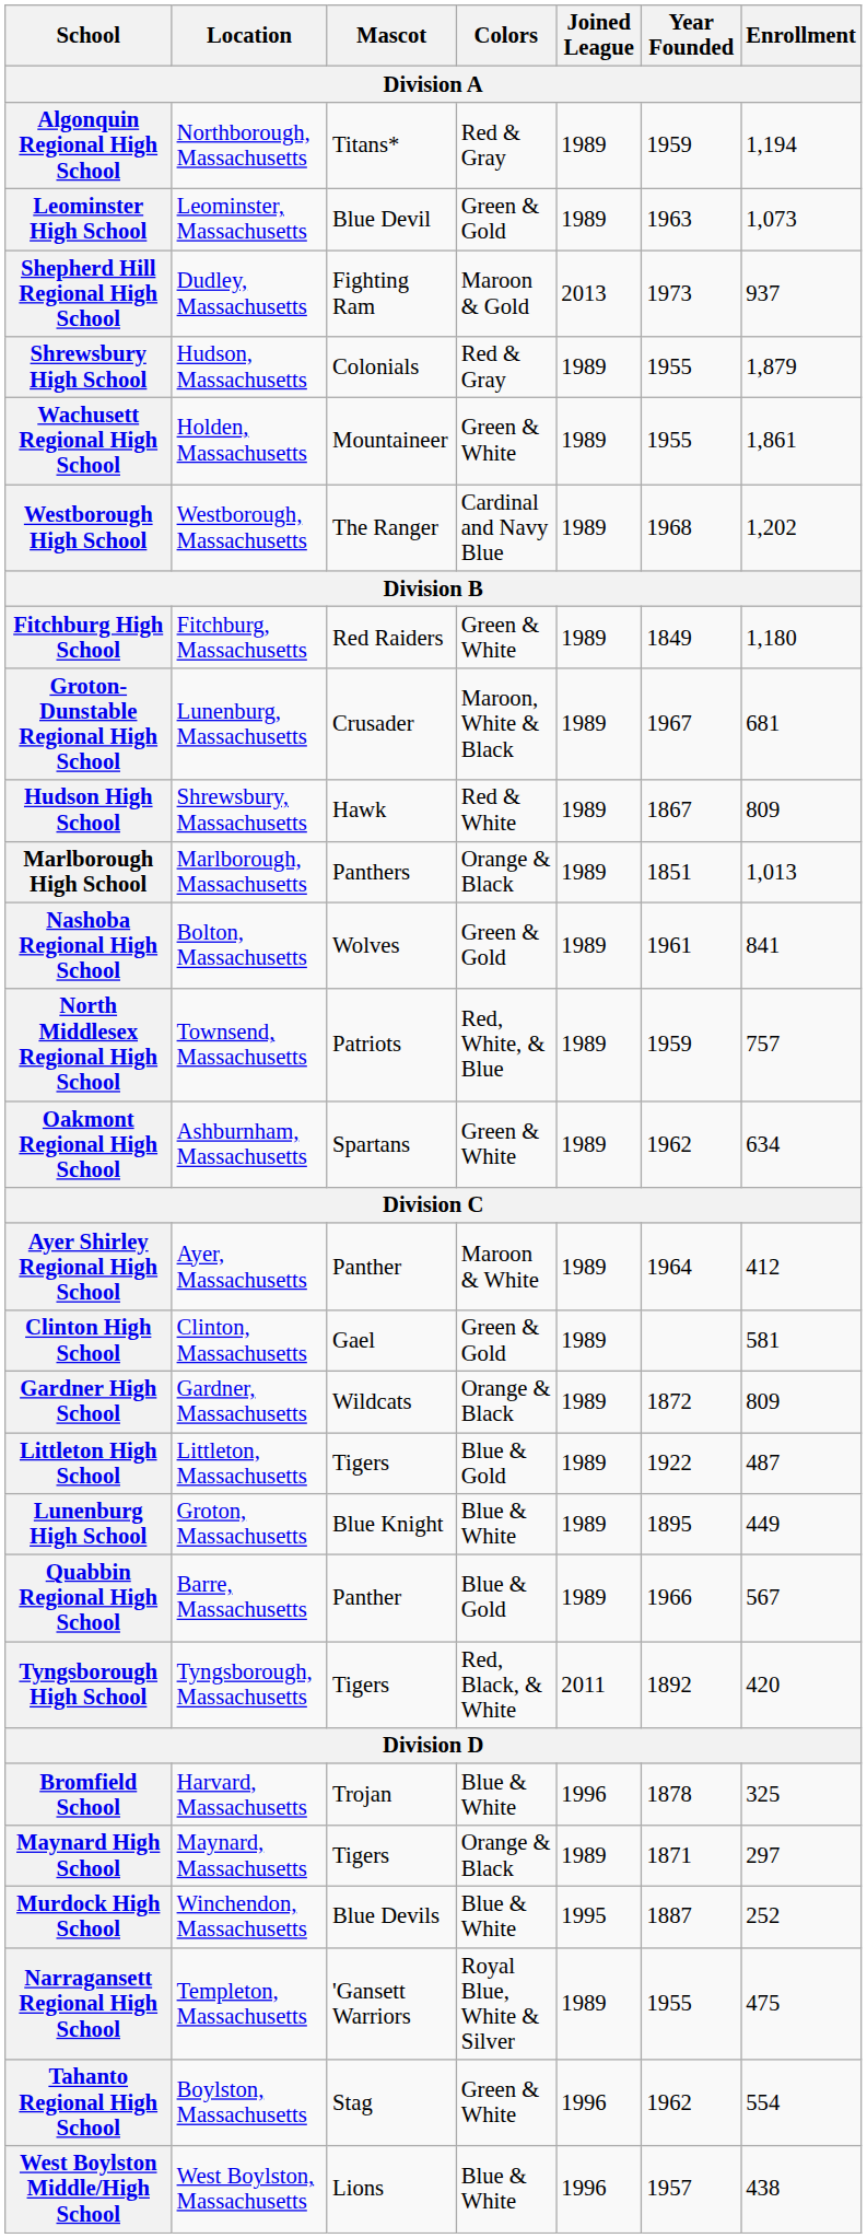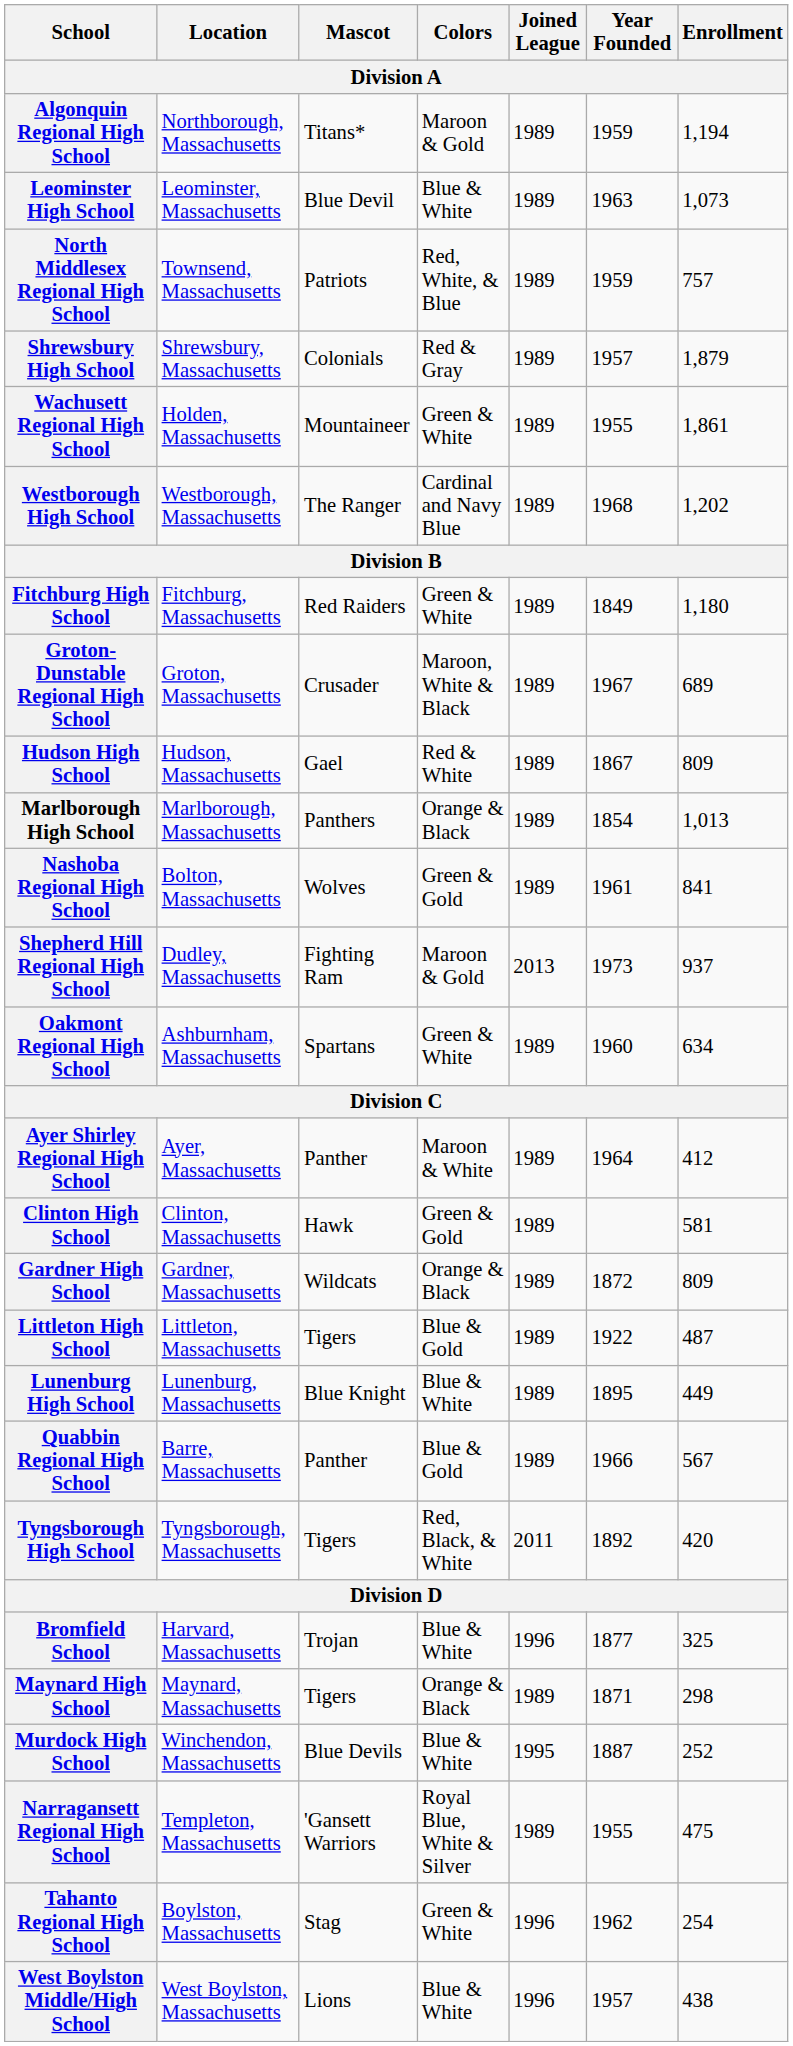 <table class="wikitable">
 <tr>
 <th>School</th>
 <th>Location</th>
 <th>Mascot</th>
 <th>Colors</th>
 <th>Joined League</th>
 <th>Year Founded</th>
 <th>Enrollment</th>
 </tr>
 <tr>
 <th colspan="7">Division A</th>
 </tr>
 <tr>
 <th><a href='#'>Algonquin Regional High School</a></th>
 <td><a href='#'>Northborough, Massachusetts</a></td>
 <td>Titans*</td>
-<td>Red & Gray  </td>
+<td>Maroon & Gold      </td>
 <td>1989</td>
 <td>1959</td>
 <td>1,194</td>
 </tr>
 <tr>
 <th><a href='#'>Leominster High School</a></th>
 <td><a href='#'>Leominster, Massachusetts</a></td>
 <td>Blue Devil</td>
-<td>Green & Gold        </td>
+<td>Blue & White  </td>
 <td>1989</td>
 <td>1963</td>
 <td>1,073</td>
 </tr>
 <tr>
-<th><a href='#'>Shepherd Hill Regional High School</a></th>
-<td><a href='#'>Dudley, Massachusetts</a></td>
-<td>Fighting Ram</td>
-<td>Maroon & Gold      </td>
-<td>2013</td>
-<td>1973</td>
-<td>937</td>
+<th><a href='#'>North Middlesex Regional High School</a></th>
+<td><a href='#'>Townsend, Massachusetts</a></td>
+<td>Patriots</td>
+<td>Red, White, & Blue        </td>
+<td>1989</td>
+<td>1959</td>
+<td>757</td>
 </tr>
 <tr>
 <th><a href='#'>Shrewsbury High School</a></th>
-<td><a href='#'>Hudson, Massachusetts</a></td>
+<td><a href='#'>Shrewsbury, Massachusetts</a></td>
 <td>Colonials</td>
 <td>Red & Gray  </td>
 <td>1989</td>
-<td>1955</td>
+<td>1957</td>
 <td>1,879</td>
 </tr>
 <tr>
 <th><a href='#'>Wachusett Regional High School</a></th>
 <td><a href='#'>Holden, Massachusetts</a></td>
 <td>Mountaineer</td>
 <td>Green & White      </td>
 <td>1989</td>
 <td>1955</td>
 <td>1,861</td>
 </tr>
 <tr>
 <th><a href='#'>Westborough High School</a></th>
 <td><a href='#'>Westborough, Massachusetts</a></td>
 <td>The Ranger</td>
 <td>Cardinal and Navy Blue  </td>
 <td>1989</td>
 <td>1968</td>
 <td>1,202</td>
 </tr>
 <tr>
 <th colspan="7">Division B</th>
 </tr>
 <tr>
 <th><a href='#'>Fitchburg High School</a></th>
 <td><a href='#'>Fitchburg, Massachusetts</a></td>
 <td>Red Raiders</td>
 <td>Green & White      </td>
 <td>1989</td>
 <td>1849</td>
 <td>1,180</td>
 </tr>
 <tr>
 <th><a href='#'>Groton-Dunstable Regional High School</a></th>
-<td><a href='#'>Lunenburg, Massachusetts</a></td>
+<td><a href='#'>Groton, Massachusetts</a></td>
 <td>Crusader</td>
 <td>Maroon, White & Black   </td>
 <td>1989</td>
 <td>1967</td>
-<td>681</td>
+<td>689</td>
 </tr>
 <tr>
 <th><a href='#'>Hudson High School</a></th>
-<td><a href='#'>Shrewsbury, Massachusetts</a></td>
-<td>Hawk</td>
+<td><a href='#'>Hudson, Massachusetts</a></td>
+<td>Gael</td>
 <td>Red & White  </td>
 <td>1989</td>
 <td>1867</td>
 <td>809</td>
 </tr>
 <tr>
 <th>Marlborough High School</th>
 <td><a href='#'>Marlborough, Massachusetts</a></td>
 <td>Panthers</td>
 <td>Orange & Black      </td>
 <td>1989</td>
-<td>1851</td>
+<td>1854</td>
 <td>1,013</td>
 </tr>
 <tr>
 <th><a href='#'>Nashoba Regional High School</a></th>
 <td><a href='#'>Bolton, Massachusetts</a></td>
 <td>Wolves</td>
 <td>Green & Gold        </td>
 <td>1989</td>
 <td>1961</td>
 <td>841</td>
 </tr>
 <tr>
-<th><a href='#'>North Middlesex Regional High School</a></th>
-<td><a href='#'>Townsend, Massachusetts</a></td>
-<td>Patriots</td>
-<td>Red, White, & Blue        </td>
-<td>1989</td>
-<td>1959</td>
-<td>757</td>
+<th><a href='#'>Shepherd Hill Regional High School</a></th>
+<td><a href='#'>Dudley, Massachusetts</a></td>
+<td>Fighting Ram</td>
+<td>Maroon & Gold      </td>
+<td>2013</td>
+<td>1973</td>
+<td>937</td>
 </tr>
 <tr>
 <th><a href='#'>Oakmont Regional High School</a></th>
 <td><a href='#'>Ashburnham, Massachusetts</a></td>
 <td>Spartans</td>
 <td>Green & White      </td>
 <td>1989</td>
-<td>1962</td>
+<td>1960</td>
 <td>634</td>
 </tr>
 <tr>
 <th colspan="7">Division C</th>
 </tr>
 <tr>
 <th><a href='#'>Ayer Shirley Regional High School</a></th>
 <td><a href='#'>Ayer, Massachusetts</a></td>
 <td>Panther</td>
 <td>Maroon & White    </td>
 <td>1989</td>
 <td>1964</td>
 <td>412</td>
 </tr>
 <tr>
 <th><a href='#'>Clinton High School</a></th>
 <td><a href='#'>Clinton, Massachusetts</a></td>
-<td>Gael</td>
+<td>Hawk</td>
 <td>Green & Gold        </td>
 <td>1989</td>
 <td></td>
 <td>581</td>
 </tr>
 <tr>
 <th><a href='#'>Gardner High School</a></th>
 <td><a href='#'>Gardner, Massachusetts</a></td>
 <td>Wildcats</td>
 <td>Orange & Black     </td>
 <td>1989</td>
 <td>1872</td>
 <td>809</td>
 </tr>
 <tr>
 <th><a href='#'>Littleton High School</a></th>
 <td><a href='#'>Littleton, Massachusetts</a></td>
 <td>Tigers</td>
 <td>Blue & Gold  </td>
 <td>1989</td>
 <td>1922</td>
 <td>487</td>
 </tr>
 <tr>
 <th><a href='#'>Lunenburg High School</a></th>
-<td><a href='#'>Groton, Massachusetts</a></td>
+<td><a href='#'>Lunenburg, Massachusetts</a></td>
 <td>Blue Knight</td>
 <td>Blue & White  </td>
 <td>1989</td>
 <td>1895</td>
 <td>449</td>
 </tr>
 <tr>
 <th><a href='#'>Quabbin Regional High School</a></th>
 <td><a href='#'>Barre, Massachusetts</a></td>
 <td>Panther</td>
 <td>Blue & Gold  </td>
 <td>1989</td>
 <td>1966</td>
 <td>567</td>
 </tr>
 <tr>
 <th><a href='#'>Tyngsborough High School</a></th>
 <td><a href='#'>Tyngsborough, Massachusetts</a></td>
 <td>Tigers</td>
 <td>Red, Black, & White       </td>
 <td>2011</td>
 <td>1892</td>
 <td>420</td>
 </tr>
 <tr>
 <th colspan="7">Division D</th>
 </tr>
 <tr>
 <th><a href='#'>Bromfield School</a></th>
 <td><a href='#'>Harvard, Massachusetts</a></td>
 <td>Trojan</td>
 <td>Blue & White  </td>
 <td>1996</td>
-<td>1878</td>
+<td>1877</td>
 <td>325</td>
 </tr>
 <tr>
 <th><a href='#'>Maynard High School</a></th>
 <td><a href='#'>Maynard, Massachusetts</a></td>
 <td>Tigers</td>
 <td>Orange & Black     </td>
 <td>1989</td>
 <td>1871</td>
-<td>297</td>
+<td>298</td>
 </tr>
 <tr>
 <th><a href='#'>Murdock High School</a></th>
 <td><a href='#'>Winchendon, Massachusetts</a></td>
 <td>Blue Devils</td>
 <td>Blue & White  </td>
 <td>1995</td>
 <td>1887</td>
 <td>252</td>
 </tr>
 <tr>
 <th><a href='#'>Narragansett Regional High School</a></th>
 <td><a href='#'>Templeton, Massachusetts</a></td>
 <td>'Gansett Warriors</td>
 <td>Royal Blue, White & Silver   </td>
 <td>1989</td>
 <td>1955</td>
 <td>475</td>
 </tr>
 <tr>
 <th><a href='#'>Tahanto Regional High School</a></th>
 <td><a href='#'>Boylston, Massachusetts</a></td>
 <td>Stag</td>
 <td>Green & White      </td>
 <td>1996</td>
 <td>1962</td>
-<td>554</td>
+<td>254</td>
 </tr>
 <tr>
 <th><a href='#'>West Boylston Middle/High School</a></th>
 <td><a href='#'>West Boylston, Massachusetts</a></td>
 <td>Lions</td>
 <td>Blue & White  </td>
 <td>1996</td>
 <td>1957</td>
 <td>438</td>
 </tr>
 </table>
